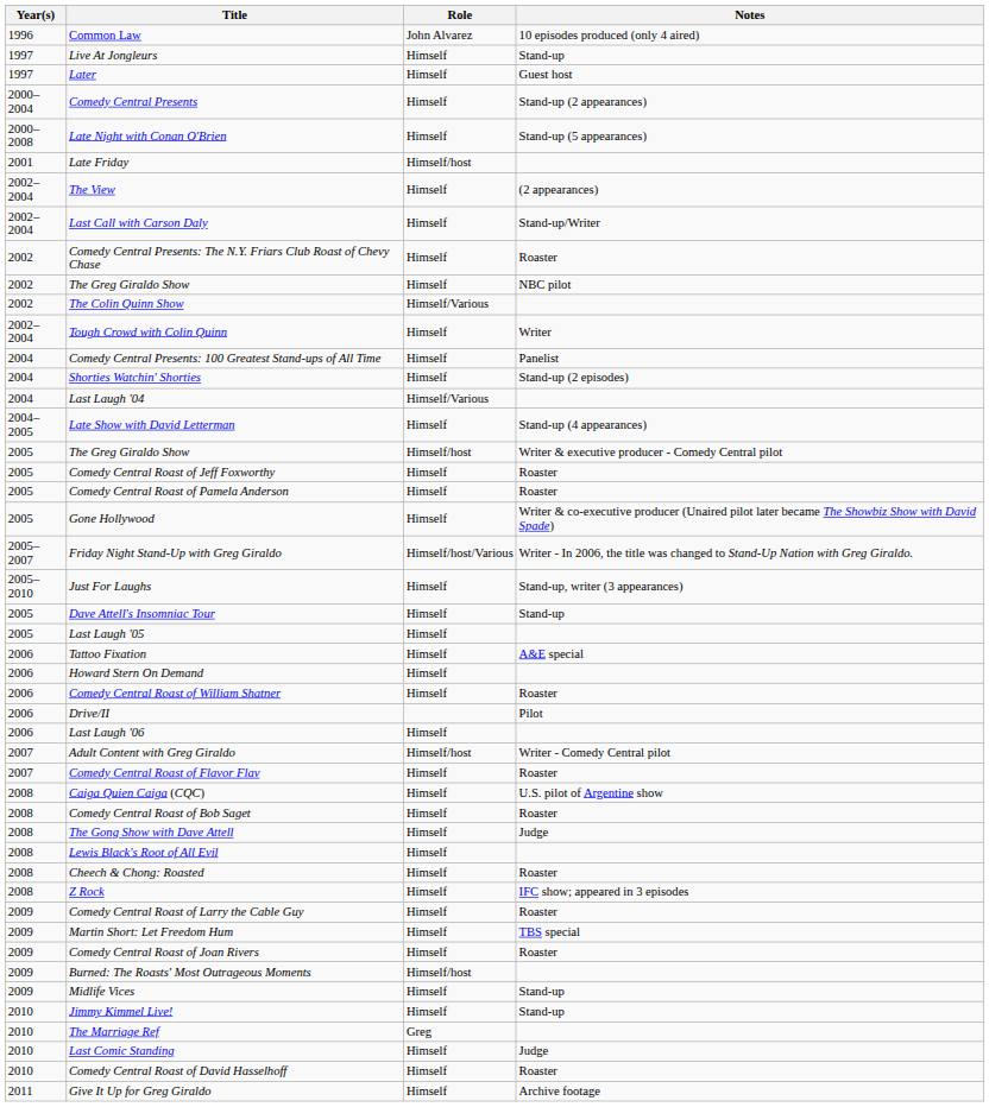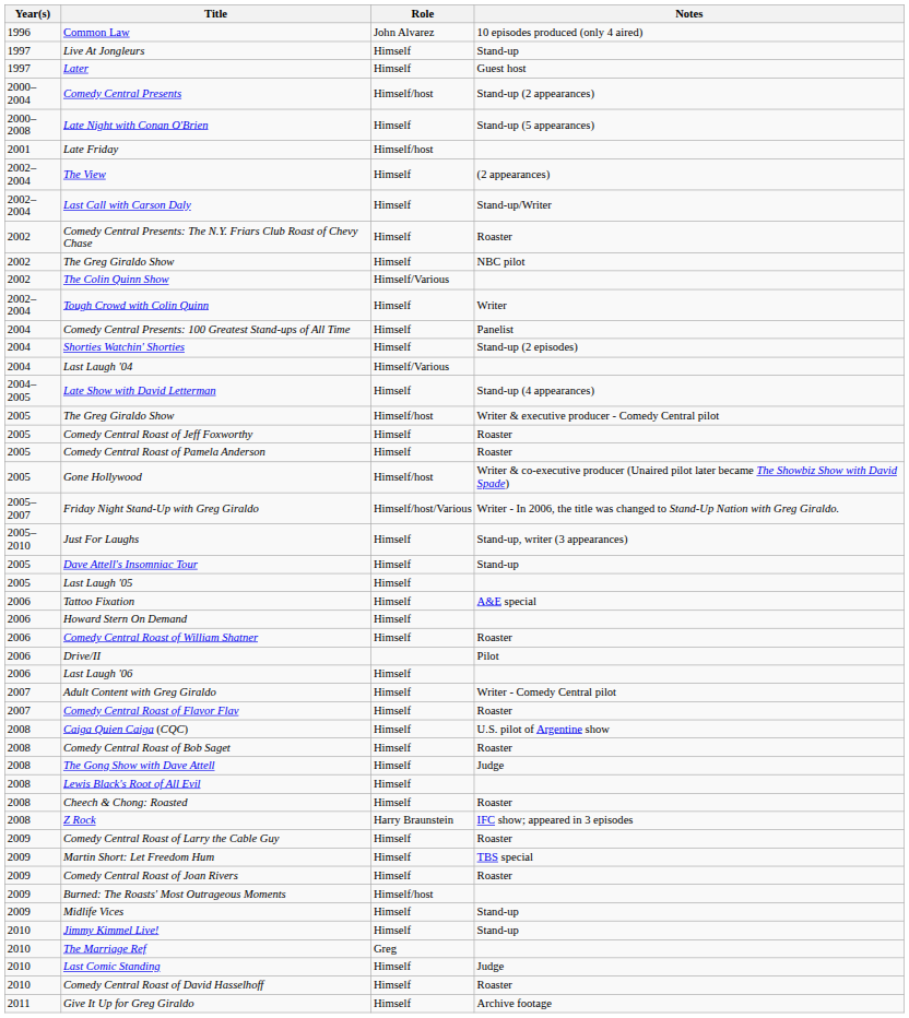 <table class="wikitable sortable">
 <tr>
 <th>Year(s)</th>
 <th>Title</th>
 <th>Role</th>
 <th class="unsortable">Notes</th>
 </tr>
 <tr>
 <td>1996</td>
 <td><em><a href='#'></em>Common Law<em></a></em></td>
 <td>John Alvarez</td>
 <td>10 episodes produced (only 4 aired)</td>
 </tr>
 <tr>
 <td>1997</td>
 <td><em>Live At Jongleurs</em></td>
 <td>Himself</td>
 <td>Stand-up</td>
 </tr>
 <tr>
 <td>1997</td>
 <td><em><a href='#'>Later</a></em></td>
 <td>Himself</td>
 <td>Guest host</td>
 </tr>
 <tr>
 <td>2000–2004</td>
 <td><em><a href='#'>Comedy Central Presents</a></em></td>
-<td>Himself</td>
+<td>Himself/host</td>
 <td>Stand-up (2 appearances)</td>
 </tr>
 <tr>
 <td>2000–2008</td>
 <td><em><a href='#'>Late Night with Conan O'Brien</a></em></td>
 <td>Himself</td>
 <td>Stand-up (5 appearances)</td>
 </tr>
 <tr>
 <td>2001</td>
 <td><em>Late Friday</em></td>
 <td>Himself/host</td>
 <td></td>
 </tr>
 <tr>
 <td>2002–2004</td>
 <td><em><a href='#'>The View</a></em></td>
 <td>Himself</td>
 <td>(2 appearances)</td>
 </tr>
 <tr>
 <td>2002–2004</td>
 <td><em><a href='#'>Last Call with Carson Daly</a></em></td>
 <td>Himself</td>
 <td>Stand-up/Writer</td>
 </tr>
 <tr>
 <td>2002</td>
 <td><em>Comedy Central Presents: The N.Y. Friars Club Roast of Chevy Chase</em></td>
 <td>Himself</td>
 <td>Roaster</td>
 </tr>
 <tr>
 <td>2002</td>
 <td><em>The Greg Giraldo Show</em></td>
 <td>Himself</td>
 <td>NBC pilot</td>
 </tr>
 <tr>
 <td>2002</td>
 <td><em><a href='#'>The Colin Quinn Show</a></em></td>
 <td>Himself/Various</td>
 <td></td>
 </tr>
 <tr>
 <td>2002–2004</td>
 <td><em><a href='#'>Tough Crowd with Colin Quinn</a></em></td>
 <td>Himself</td>
 <td>Writer</td>
 </tr>
 <tr>
 <td>2004</td>
 <td><em>Comedy Central Presents: 100 Greatest Stand-ups of All Time</em></td>
 <td>Himself</td>
 <td>Panelist</td>
 </tr>
 <tr>
 <td>2004</td>
 <td><em><a href='#'>Shorties Watchin' Shorties</a></em></td>
 <td>Himself</td>
 <td>Stand-up (2 episodes)</td>
 </tr>
 <tr>
 <td>2004</td>
 <td><em>Last Laugh '04</em></td>
 <td>Himself/Various</td>
 <td></td>
 </tr>
 <tr>
 <td>2004–2005</td>
 <td><em><a href='#'>Late Show with David Letterman</a></em></td>
 <td>Himself</td>
 <td>Stand-up (4 appearances)</td>
 </tr>
 <tr>
 <td>2005</td>
 <td><em>The Greg Giraldo Show</em></td>
 <td>Himself/host</td>
 <td>Writer & executive producer - Comedy Central pilot</td>
 </tr>
 <tr>
 <td>2005</td>
 <td><em>Comedy Central Roast of Jeff Foxworthy</em></td>
 <td>Himself</td>
 <td>Roaster</td>
 </tr>
 <tr>
 <td>2005</td>
 <td><em>Comedy Central Roast of Pamela Anderson</em></td>
 <td>Himself</td>
 <td>Roaster</td>
 </tr>
 <tr>
 <td>2005</td>
 <td><em>Gone Hollywood</em></td>
-<td>Himself</td>
+<td>Himself/host</td>
 <td>Writer & co-executive producer (Unaired pilot later became <em><a href='#'>The Showbiz Show with David Spade</a></em>)</td>
 </tr>
 <tr>
 <td>2005–2007</td>
 <td><em>Friday Night Stand-Up with Greg Giraldo</em></td>
 <td>Himself/host/Various</td>
 <td>Writer - In 2006, the title was changed to <em>Stand-Up Nation with Greg Giraldo.</em></td>
 </tr>
 <tr>
 <td>2005–2010</td>
 <td><em>Just For Laughs</em></td>
 <td>Himself</td>
 <td>Stand-up, writer (3 appearances)</td>
 </tr>
 <tr>
 <td>2005</td>
 <td><em><a href='#'>Dave Attell's Insomniac Tour</a></em></td>
 <td>Himself</td>
 <td>Stand-up</td>
 </tr>
 <tr>
 <td>2005</td>
 <td><em>Last Laugh '05</em></td>
 <td>Himself</td>
 <td></td>
 </tr>
 <tr>
 <td>2006</td>
 <td><em>Tattoo Fixation</em></td>
 <td>Himself</td>
 <td><a href='#'>A&E</a> special</td>
 </tr>
 <tr>
 <td>2006</td>
 <td><em>Howard Stern On Demand</em></td>
 <td>Himself</td>
 <td></td>
 </tr>
 <tr>
 <td>2006</td>
 <td><em><a href='#'>Comedy Central Roast of William Shatner</a></em></td>
 <td>Himself</td>
 <td>Roaster</td>
 </tr>
 <tr>
 <td>2006</td>
 <td><em>Drive/II</em></td>
 <td></td>
 <td>Pilot</td>
 </tr>
 <tr>
 <td>2006</td>
 <td><em>Last Laugh '06</em></td>
 <td>Himself</td>
 <td></td>
 </tr>
 <tr>
 <td>2007</td>
 <td><em>Adult Content with Greg Giraldo</em></td>
-<td>Himself/host</td>
+<td>Himself</td>
 <td>Writer - Comedy Central pilot</td>
 </tr>
 <tr>
 <td>2007</td>
 <td><em><a href='#'>Comedy Central Roast of Flavor Flav</a></em></td>
 <td>Himself</td>
 <td>Roaster</td>
 </tr>
 <tr>
 <td>2008</td>
 <td><em><a href='#'>Caiga Quien Caiga</a></em> (<em>CQC</em>)</td>
 <td>Himself</td>
 <td>U.S. pilot of <a href='#'>Argentine</a> show</td>
 </tr>
 <tr>
 <td>2008</td>
 <td><em>Comedy Central Roast of Bob Saget</em></td>
 <td>Himself</td>
 <td>Roaster</td>
 </tr>
 <tr>
 <td>2008</td>
 <td><em><a href='#'>The Gong Show with Dave Attell</a></em></td>
 <td>Himself</td>
 <td>Judge</td>
 </tr>
 <tr>
 <td>2008</td>
 <td><em><a href='#'>Lewis Black's Root of All Evil</a></em></td>
 <td>Himself</td>
 <td></td>
 </tr>
 <tr>
 <td>2008</td>
 <td><em>Cheech & Chong: Roasted</em></td>
 <td>Himself</td>
 <td>Roaster</td>
 </tr>
 <tr>
 <td>2008</td>
 <td><em><a href='#'>Z Rock</a></em></td>
-<td>Himself</td>
+<td>Harry Braunstein</td>
 <td><a href='#'>IFC</a> show; appeared in 3 episodes</td>
 </tr>
 <tr>
 <td>2009</td>
 <td><em>Comedy Central Roast of Larry the Cable Guy</em></td>
 <td>Himself</td>
 <td>Roaster</td>
 </tr>
 <tr>
 <td>2009</td>
 <td><em>Martin Short:  Let Freedom Hum</em></td>
 <td>Himself</td>
 <td><a href='#'>TBS</a> special</td>
 </tr>
 <tr>
 <td>2009</td>
 <td><em>Comedy Central Roast of Joan Rivers</em></td>
 <td>Himself</td>
 <td>Roaster</td>
 </tr>
 <tr>
 <td>2009</td>
 <td><em>Burned:  The Roasts' Most Outrageous Moments</em></td>
 <td>Himself/host</td>
 <td></td>
 </tr>
 <tr>
 <td>2009</td>
 <td><em>Midlife Vices</em></td>
 <td>Himself</td>
 <td>Stand-up</td>
 </tr>
 <tr>
 <td>2010</td>
 <td><em><a href='#'>Jimmy Kimmel Live!</a></em></td>
 <td>Himself</td>
 <td>Stand-up</td>
 </tr>
 <tr>
 <td>2010</td>
 <td><em><a href='#'>The Marriage Ref</a></em></td>
 <td>Greg</td>
 <td></td>
 </tr>
 <tr>
 <td>2010</td>
 <td><em><a href='#'>Last Comic Standing</a></em></td>
 <td>Himself</td>
 <td>Judge</td>
 </tr>
 <tr>
 <td>2010</td>
 <td><em>Comedy Central Roast of David Hasselhoff</em></td>
 <td>Himself</td>
 <td>Roaster</td>
 </tr>
 <tr>
 <td>2011</td>
 <td><em>Give It Up for Greg Giraldo</em></td>
 <td>Himself</td>
 <td>Archive footage</td>
 </tr>
 </table>
